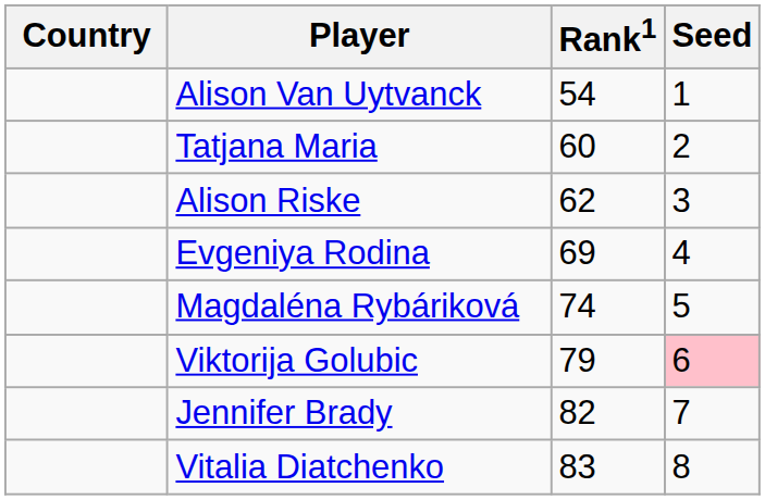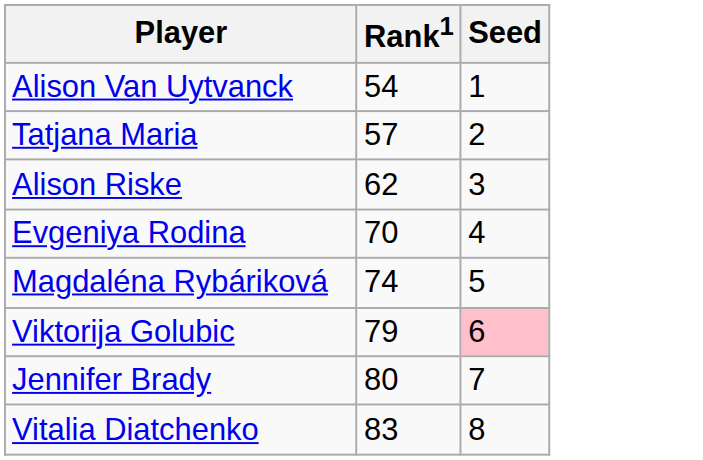 <table class="sortable wikitable">
 <tr>
-<th width="70">Country</th>
 <th width="175">Player</th>
 <th>Rank<sup>1</sup></th>
 <th>Seed</th>
 </tr>
 <tr>
-<td></td>
 <td><a href='#'>Alison Van Uytvanck</a></td>
 <td>54</td>
 <td>1</td>
 </tr>
 <tr>
-<td></td>
 <td><a href='#'>Tatjana Maria</a></td>
-<td>60</td>
+<td>57</td>
 <td>2</td>
 </tr>
 <tr>
-<td></td>
 <td><a href='#'>Alison Riske</a></td>
 <td>62</td>
 <td>3</td>
 </tr>
 <tr>
-<td></td>
 <td><a href='#'>Evgeniya Rodina</a></td>
-<td>69</td>
+<td>70</td>
 <td>4</td>
 </tr>
 <tr>
-<td></td>
 <td><a href='#'>Magdaléna Rybáriková</a></td>
 <td>74</td>
 <td>5</td>
 </tr>
 <tr>
-<td></td>
 <td><a href='#'>Viktorija Golubic</a></td>
 <td>79</td>
 <td style="background: pink;">6</td>
 </tr>
 <tr>
-<td></td>
 <td><a href='#'>Jennifer Brady</a></td>
-<td>82</td>
+<td>80</td>
 <td>7</td>
 </tr>
 <tr>
-<td></td>
 <td><a href='#'>Vitalia Diatchenko</a></td>
 <td>83</td>
 <td>8</td>
 </tr>
 </table>
